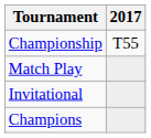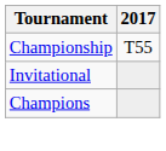 <table class="wikitable" style="text-align:center;">
 <tr>
 <th>Tournament</th>
 <th>2017</th>
 </tr>
 <tr>
 <td align="left"><a href='#'>Championship</a></td>
 <td>T55</td>
 </tr>
 <tr>
-<td align="left"><a href='#'>Match Play</a></td>
-<td style="background:#eeeeee;"></td>
-</tr>
-<tr>
 <td align="left"><a href='#'>Invitational</a></td>
 <td style="background:#eeeeee;"></td>
 </tr>
 <tr>
 <td align="left"><a href='#'>Champions</a></td>
 <td style="background:#eeeeee;"></td>
 </tr>
 </table>
